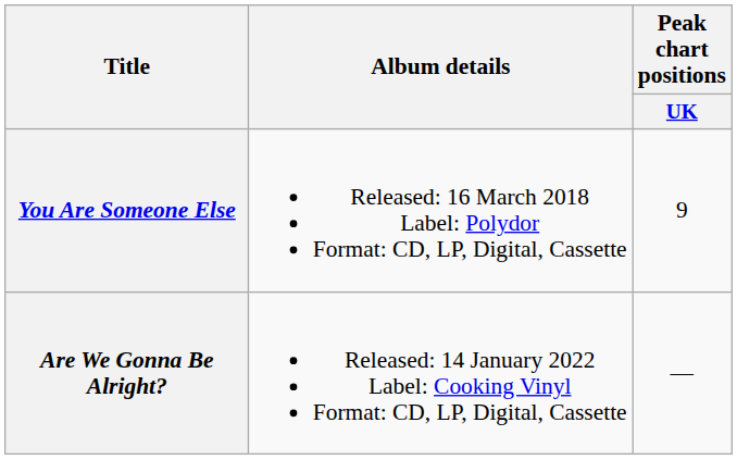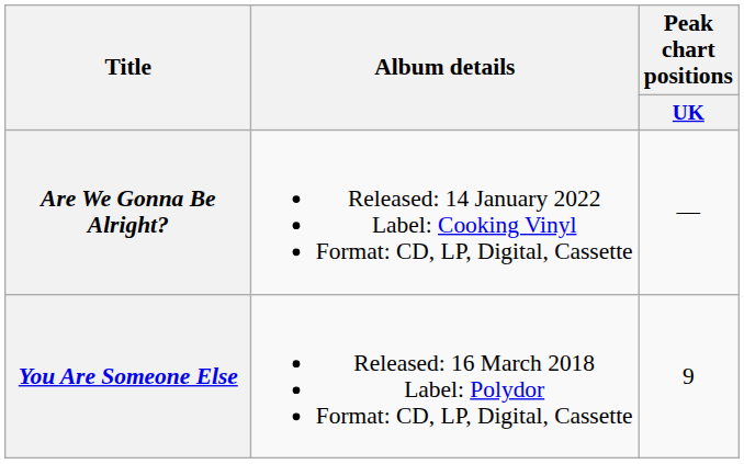 <table class="wikitable plainrowheaders" style="text-align:center;" border="1"|>
 <tr>
 <th scope="col" rowspan="2" style="width:10em;">Title</th>
 <th scope="col" rowspan="2" style="width:16em;">Album details</th>
 <th colspan="1">Peak chart positions</th>
 </tr>
 <tr>
 <th scope="col" style="width:3em;font-size:90%;"><a href='#'>UK</a></th>
 </tr>
 <tr>
+<th scope="row"><em>Are We Gonna Be Alright?</em></th>
+<td><br><ul><li>Released: 14 January 2022</li><li>Label: <a href='#'>Cooking Vinyl</a></li><li>Format: CD, LP, Digital, Cassette</li></ul></td>
+<td>—</td>
+</tr>
+<tr>
 <th scope="row"><em><a href='#'>You Are Someone Else</a></em></th>
 <td><br><ul><li>Released: 16 March 2018</li><li>Label: <a href='#'>Polydor</a></li><li>Format: CD, LP, Digital, Cassette</li></ul></td>
 <td>9</td>
 </tr>
-<tr>
-<th scope="row"><em>Are We Gonna Be Alright?</em></th>
-<td><br><ul><li>Released: 14 January 2022</li><li>Label: <a href='#'>Cooking Vinyl</a></li><li>Format: CD, LP, Digital, Cassette</li></ul></td>
-<td>—</td>
-</tr>
 </table>
